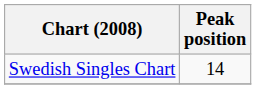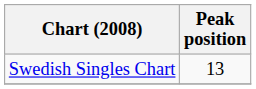 <table class="wikitable">
 <tr>
 <th>Chart (2008)</th>
 <th>Peak<br>position</th>
 </tr>
 <tr>
 <td><a href='#'>Swedish Singles Chart</a></td>
-<td align="center">14</td>
+<td align="center">13</td>
 </tr>
 <tr>
 </tr>
 </table>
